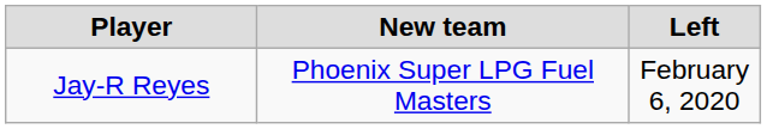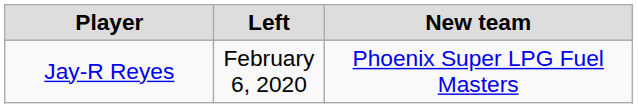 <table class="wikitable" style="text-align: center">
 <tr style="text-align:center; background:#ddd;">
 <td style="width:140px"><strong>Player</strong></td>
+<td style="width:70px"><strong>Left</strong></td>
 <td style="width:210px"><strong>New team</strong></td>
-<td style="width:70px"><strong>Left</strong></td>
 </tr>
 <tr style="height:40px">
 <td><a href='#'>Jay-R Reyes</a></td>
+<td>February 6, 2020</td>
 <td><a href='#'>Phoenix Super LPG Fuel Masters</a></td>
-<td>February 6, 2020</td>
 </tr>
 </table>
